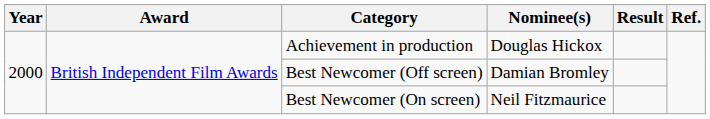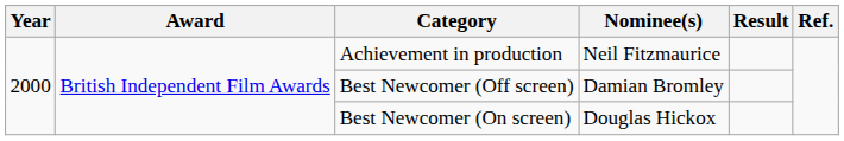 <table class="wikitable plainrowheaders">
 <tr>
 <th>Year</th>
 <th>Award</th>
 <th>Category</th>
 <th>Nominee(s)</th>
 <th>Result</th>
 <th>Ref.</th>
 </tr>
 <tr>
 <td rowspan="3">2000</td>
 <td rowspan="3"><a href='#'>British Independent Film Awards</a></td>
 <td>Achievement in production</td>
-<td>Douglas Hickox</td>
+<td>Neil Fitzmaurice</td>
 <td></td>
 <td align="center" rowspan="3"></td>
 </tr>
 <tr>
 <td>Best Newcomer (Off screen)</td>
 <td>Damian Bromley</td>
 <td></td>
 </tr>
 <tr>
 <td>Best Newcomer (On screen)</td>
-<td>Neil Fitzmaurice</td>
+<td>Douglas Hickox</td>
 <td></td>
 </tr>
 </table>
